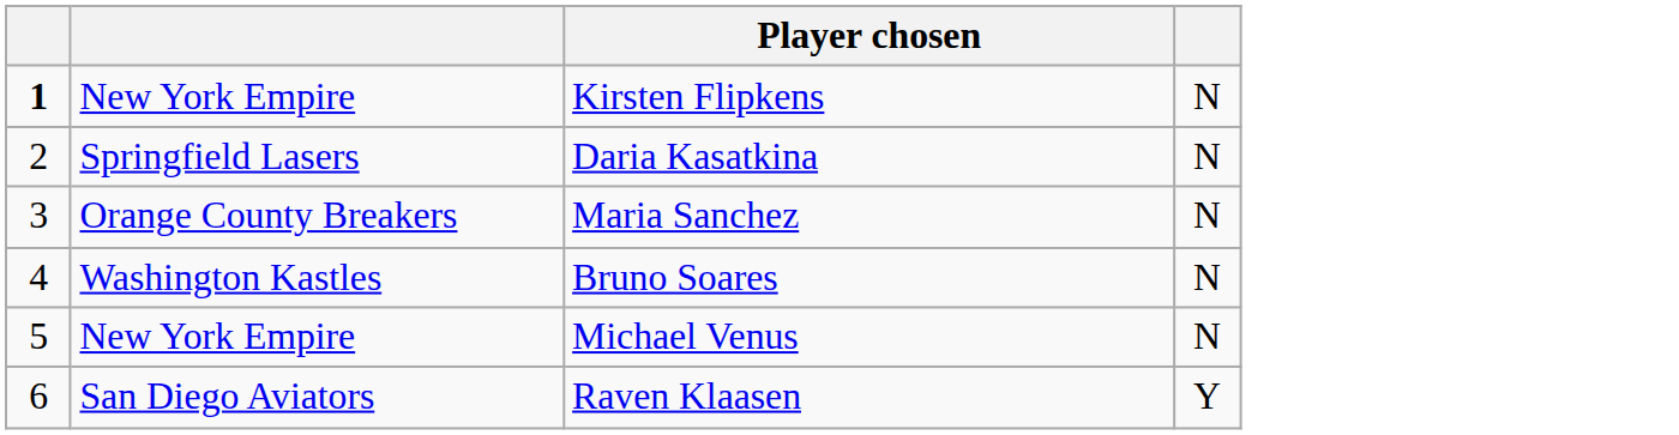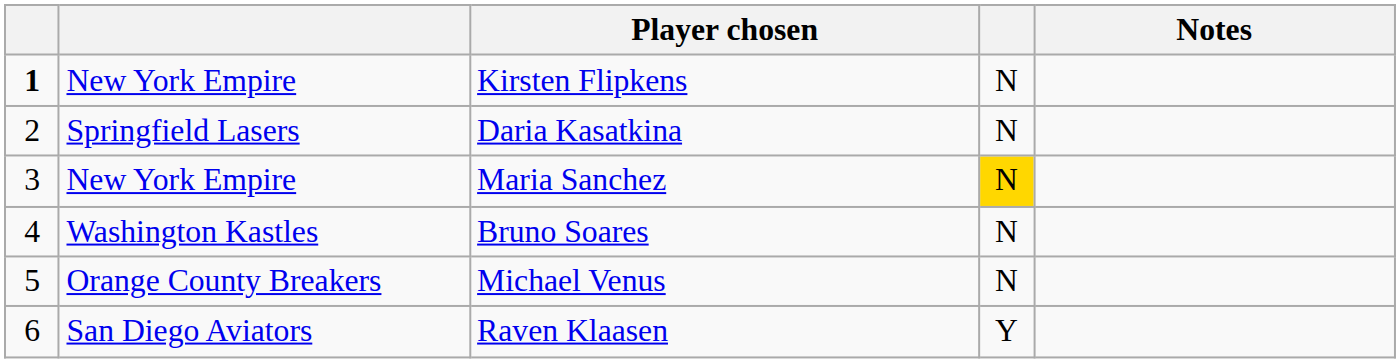 <table class="wikitable" style="text-align:left">
 <tr>
 <th width="20px"></th>
 <th width="200px"></th>
 <th width="250px">Player chosen</th>
 <th width="20px"></th>
+<th width="175px">Notes</th>
 </tr>
 <tr>
 <td style="text-align:center"><strong>1</strong></td>
 <td><a href='#'>New York Empire</a></td>
 <td> <a href='#'>Kirsten Flipkens</a></td>
 <td style="text-align:center">N</td>
+<td></td>
 </tr>
 <tr>
 <td style="text-align:center">2</td>
 <td><a href='#'>Springfield Lasers</a></td>
 <td> <a href='#'>Daria Kasatkina</a></td>
 <td style="text-align:center">N</td>
+<td></td>
 </tr>
 <tr>
 <td style="text-align:center">3</td>
-<td><a href='#'>Orange County Breakers</a></td>
+<td><a href='#'>New York Empire</a></td>
 <td> <a href='#'>Maria Sanchez</a></td>
-<td style="text-align:center">N</td>
+<td style="background: gold; text-align:center">N</td>
+<td></td>
 </tr>
 <tr>
 <td style="text-align:center">4</td>
 <td><a href='#'>Washington Kastles</a></td>
 <td> <a href='#'>Bruno Soares</a></td>
 <td style="text-align:center">N</td>
+<td></td>
 </tr>
 <tr>
 <td style="text-align:center">5</td>
-<td><a href='#'>New York Empire</a></td>
+<td><a href='#'>Orange County Breakers</a></td>
 <td> <a href='#'>Michael Venus</a></td>
 <td style="text-align:center">N</td>
+<td></td>
 </tr>
 <tr>
 <td style="text-align:center">6</td>
 <td><a href='#'>San Diego Aviators</a></td>
 <td> <a href='#'>Raven Klaasen</a></td>
 <td style="text-align:center">Y</td>
+<td></td>
 </tr>
 </table>
